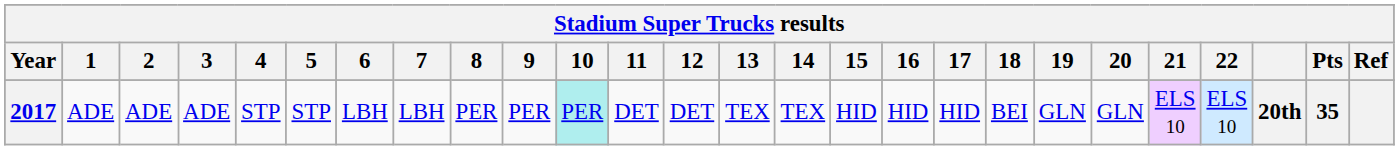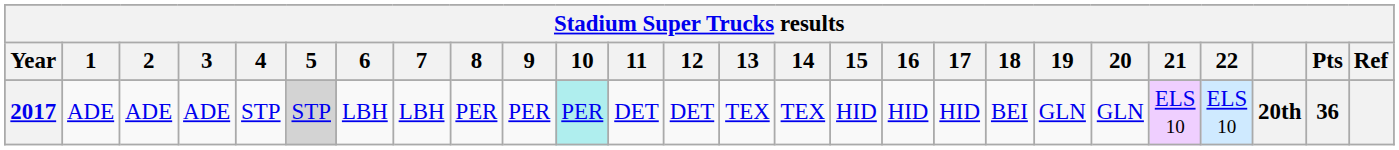 <table class="wikitable" style="text-align:center; font-size:80%">
 <tr>
 <th colspan="45"><a href='#'>Stadium Super Trucks</a> results</th>
 </tr>
 <tr>
 <th>Year</th>
 <th>1</th>
 <th>2</th>
 <th>3</th>
 <th>4</th>
 <th>5</th>
 <th>6</th>
 <th>7</th>
 <th>8</th>
 <th>9</th>
 <th>10</th>
 <th>11</th>
 <th>12</th>
 <th>13</th>
 <th>14</th>
 <th>15</th>
 <th>16</th>
 <th>17</th>
 <th>18</th>
 <th>19</th>
 <th>20</th>
 <th>21</th>
 <th>22</th>
 <th></th>
 <th>Pts</th>
 <th>Ref</th>
 </tr>
 <tr>
 <th><a href='#'>2017</a></th>
 <td><a href='#'>ADE</a></td>
 <td><a href='#'>ADE</a></td>
 <td><a href='#'>ADE</a></td>
 <td><a href='#'>STP</a></td>
-<td><a href='#'>STP</a></td>
+<td style="background: lightgrey;"><a href='#'>STP</a></td>
 <td><a href='#'>LBH</a></td>
 <td><a href='#'>LBH</a></td>
 <td><a href='#'>PER</a></td>
 <td><a href='#'>PER</a></td>
 <td style="background: paleturquoise;"><a href='#'>PER</a></td>
 <td><a href='#'>DET</a></td>
 <td><a href='#'>DET</a></td>
 <td><a href='#'>TEX</a></td>
 <td><a href='#'>TEX</a></td>
 <td><a href='#'>HID</a></td>
 <td><a href='#'>HID</a></td>
 <td><a href='#'>HID</a></td>
 <td><a href='#'>BEI</a></td>
 <td><a href='#'>GLN</a></td>
 <td><a href='#'>GLN</a></td>
 <td style="background:#EFCFFF;"><a href='#'>ELS</a><br><small>10</small></td>
 <td style="background:#CFEAFF;"><a href='#'>ELS</a><br><small>10</small></td>
 <th>20th</th>
-<th>35</th>
+<th>36</th>
 <th></th>
 </tr>
 </table>
